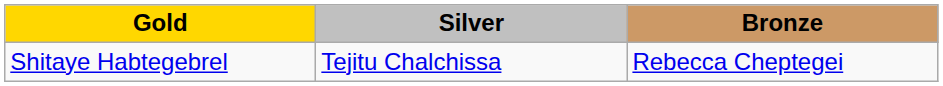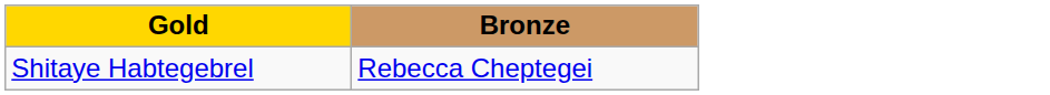 <table class="wikitable" style="text-align:left">
 <tr align="center">
 <td width=200 bgcolor=gold><strong>Gold</strong></td>
-<td width=200 bgcolor=silver><strong>Silver</strong></td>
 <td width=200 bgcolor=CC9966><strong>Bronze</strong></td>
 </tr>
 <tr>
 <td><a href='#'>Shitaye Habtegebrel</a><br><em></em></td>
-<td><a href='#'>Tejitu Chalchissa</a><br><em></em></td>
 <td><a href='#'>Rebecca Cheptegei</a><br><em></em></td>
 </tr>
 </table>
